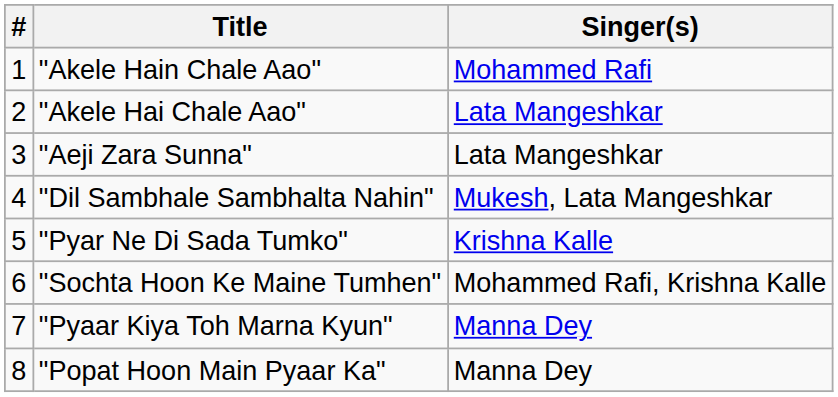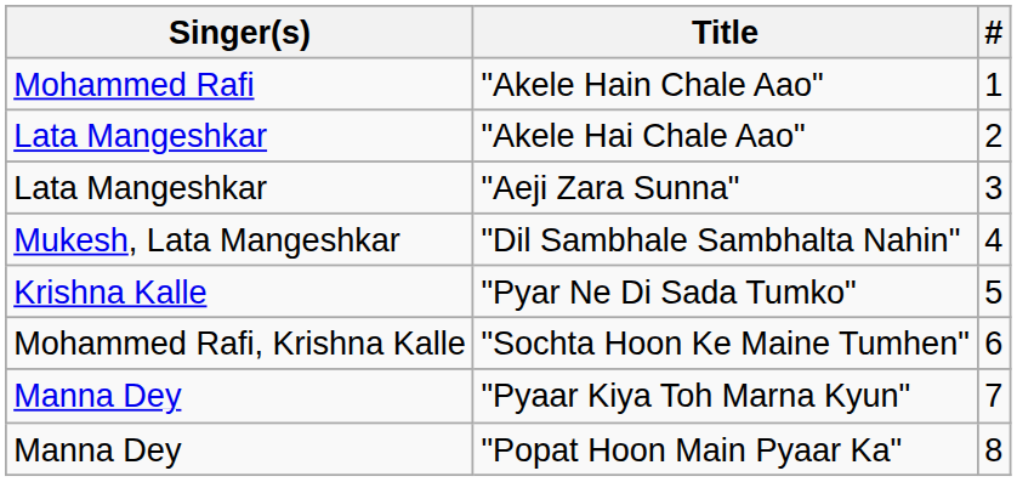 <table class="wikitable" style="font-size:95%;">
 <tr>
+<th>Singer(s)</th>
+<th>Title</th>
 <th>#</th>
-<th>Title</th>
-<th>Singer(s)</th>
 </tr>
 <tr>
+<td><a href='#'>Mohammed Rafi</a></td>
+<td>"Akele Hain Chale Aao"</td>
 <td>1</td>
-<td>"Akele Hain Chale Aao"</td>
-<td><a href='#'>Mohammed Rafi</a></td>
 </tr>
 <tr>
+<td><a href='#'>Lata Mangeshkar</a></td>
+<td>"Akele Hai Chale Aao"</td>
 <td>2</td>
-<td>"Akele Hai Chale Aao"</td>
-<td><a href='#'>Lata Mangeshkar</a></td>
 </tr>
 <tr>
+<td>Lata Mangeshkar</td>
+<td>"Aeji Zara Sunna"</td>
 <td>3</td>
-<td>"Aeji Zara Sunna"</td>
-<td>Lata Mangeshkar</td>
 </tr>
 <tr>
+<td><a href='#'>Mukesh</a>, Lata Mangeshkar</td>
+<td>"Dil Sambhale Sambhalta Nahin"</td>
 <td>4</td>
-<td>"Dil Sambhale Sambhalta Nahin"</td>
-<td><a href='#'>Mukesh</a>, Lata Mangeshkar</td>
 </tr>
 <tr>
+<td><a href='#'>Krishna Kalle</a></td>
+<td>"Pyar Ne Di Sada Tumko"</td>
 <td>5</td>
-<td>"Pyar Ne Di Sada Tumko"</td>
-<td><a href='#'>Krishna Kalle</a></td>
 </tr>
 <tr>
+<td>Mohammed Rafi, Krishna Kalle</td>
+<td>"Sochta Hoon Ke Maine Tumhen"</td>
 <td>6</td>
-<td>"Sochta Hoon Ke Maine Tumhen"</td>
-<td>Mohammed Rafi, Krishna Kalle</td>
 </tr>
 <tr>
+<td><a href='#'>Manna Dey</a></td>
+<td>"Pyaar Kiya Toh Marna Kyun"</td>
 <td>7</td>
-<td>"Pyaar Kiya Toh Marna Kyun"</td>
-<td><a href='#'>Manna Dey</a></td>
 </tr>
 <tr>
+<td>Manna Dey</td>
+<td>"Popat Hoon Main Pyaar Ka"</td>
 <td>8</td>
-<td>"Popat Hoon Main Pyaar Ka"</td>
-<td>Manna Dey</td>
 </tr>
 </table>
